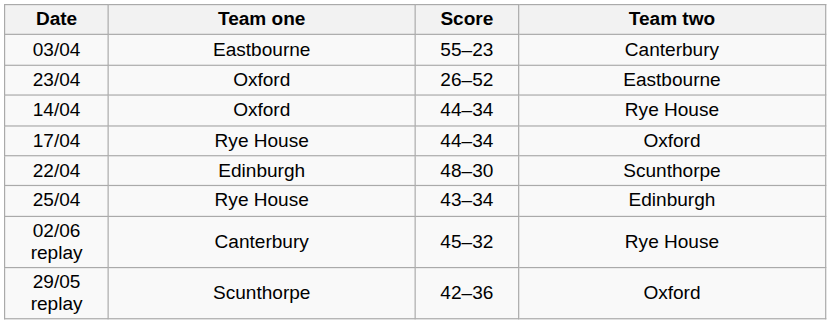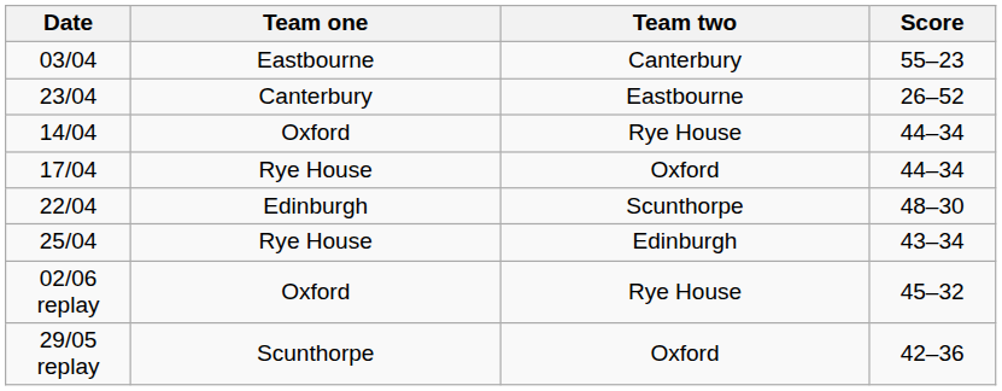 <table class="wikitable" style="text-align: center">
 <tr>
 <th width=80>Date</th>
 <th width=250>Team one</th>
+<th width=250>Team two</th>
 <th width=80>Score</th>
-<th width=250>Team two</th>
 </tr>
 <tr>
 <td>03/04</td>
 <td>Eastbourne</td>
+<td>Canterbury</td>
 <td>55–23</td>
-<td>Canterbury</td>
 </tr>
 <tr>
 <td>23/04</td>
-<td>Oxford</td>
+<td>Canterbury</td>
+<td>Eastbourne</td>
 <td>26–52</td>
-<td>Eastbourne</td>
 </tr>
 <tr>
 <td>14/04</td>
 <td>Oxford</td>
+<td>Rye House</td>
 <td>44–34</td>
-<td>Rye House</td>
 </tr>
 <tr>
 <td>17/04</td>
 <td>Rye House</td>
+<td>Oxford</td>
 <td>44–34</td>
-<td>Oxford</td>
 </tr>
 <tr>
 <td>22/04</td>
 <td>Edinburgh</td>
+<td>Scunthorpe</td>
 <td>48–30</td>
-<td>Scunthorpe</td>
 </tr>
 <tr>
 <td>25/04</td>
 <td>Rye House</td>
+<td>Edinburgh</td>
 <td>43–34</td>
-<td>Edinburgh</td>
 </tr>
 <tr>
 <td>02/06<br>replay</td>
-<td>Canterbury</td>
+<td>Oxford</td>
+<td>Rye House</td>
 <td>45–32</td>
-<td>Rye House</td>
 </tr>
 <tr>
 <td>29/05<br>replay</td>
 <td>Scunthorpe</td>
+<td>Oxford</td>
 <td>42–36</td>
-<td>Oxford</td>
 </tr>
 </table>
